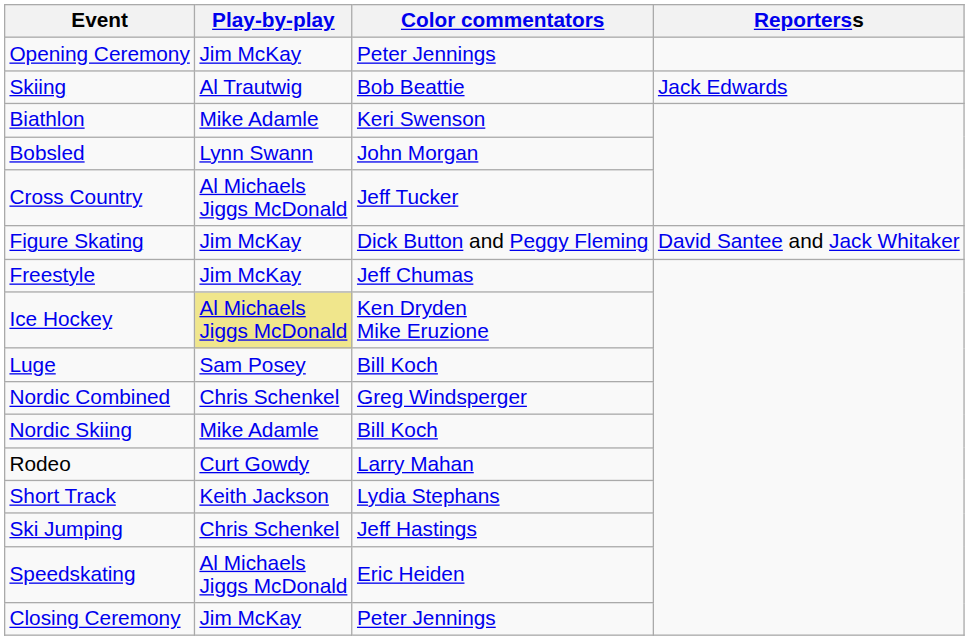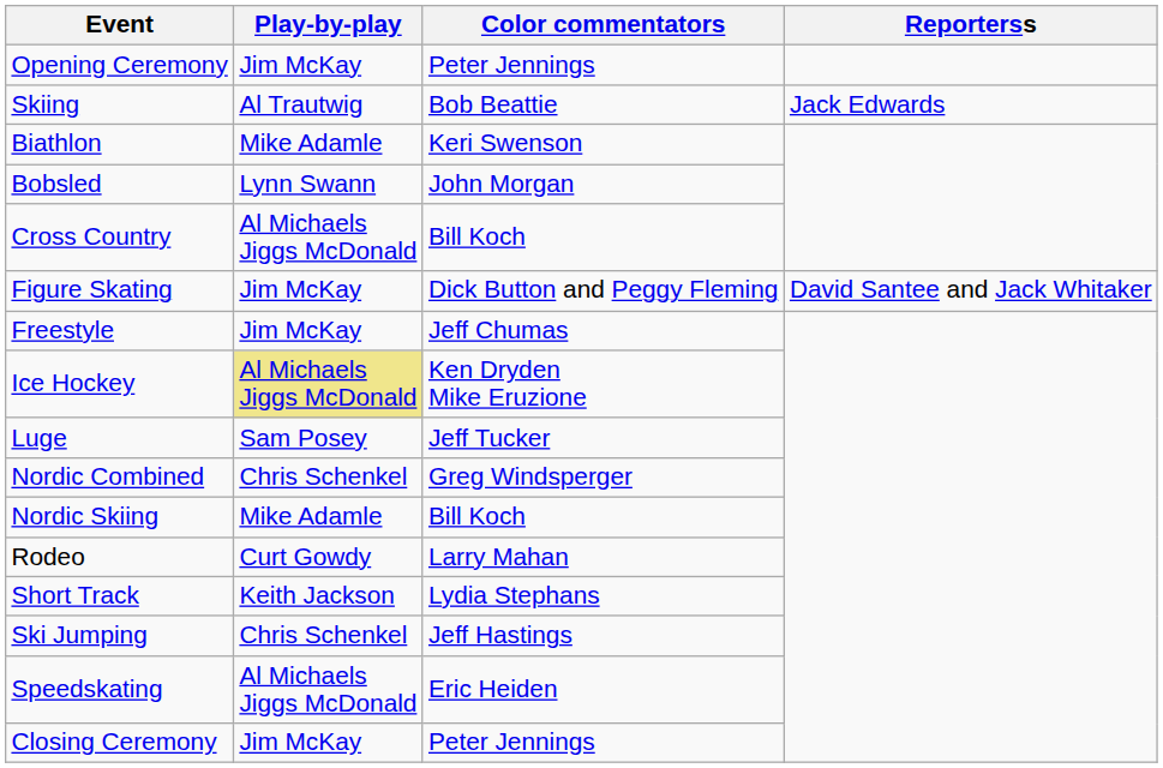 <table class="wikitable">
 <tr>
 <th>Event</th>
 <th><a href='#'>Play-by-play</a></th>
 <th><a href='#'>Color commentators</a></th>
 <th><a href='#'>Reporters</a>s</th>
 </tr>
 <tr>
 <td><a href='#'>Opening Ceremony</a></td>
 <td><a href='#'>Jim McKay</a></td>
 <td><a href='#'>Peter Jennings</a></td>
 </tr>
 <tr>
 <td><a href='#'>Skiing</a></td>
 <td><a href='#'>Al Trautwig</a></td>
 <td><a href='#'>Bob Beattie</a></td>
 <td><a href='#'>Jack Edwards</a></td>
 </tr>
 <tr>
 <td><a href='#'>Biathlon</a></td>
 <td><a href='#'>Mike Adamle</a></td>
 <td><a href='#'>Keri Swenson</a></td>
 </tr>
 <tr>
 <td><a href='#'>Bobsled</a></td>
 <td><a href='#'>Lynn Swann</a></td>
 <td><a href='#'>John Morgan</a></td>
 </tr>
 <tr>
 <td><a href='#'>Cross Country</a></td>
 <td><a href='#'>Al Michaels</a><br><a href='#'>Jiggs McDonald</a></td>
-<td><a href='#'>Jeff Tucker</a></td>
+<td><a href='#'>Bill Koch</a></td>
 </tr>
 <tr>
 <td><a href='#'>Figure Skating</a></td>
 <td><a href='#'>Jim McKay</a></td>
 <td><a href='#'>Dick Button</a> and <a href='#'>Peggy Fleming</a></td>
 <td><a href='#'>David Santee</a> and <a href='#'>Jack Whitaker</a></td>
 </tr>
 <tr>
 <td><a href='#'>Freestyle</a></td>
 <td><a href='#'>Jim McKay</a></td>
 <td><a href='#'>Jeff Chumas</a></td>
 </tr>
 <tr>
 <td><a href='#'>Ice Hockey</a></td>
 <td style="background: khaki;"><a href='#'>Al Michaels</a><br><a href='#'>Jiggs McDonald</a></td>
 <td><a href='#'>Ken Dryden</a><br><a href='#'>Mike Eruzione</a></td>
 </tr>
 <tr>
 <td><a href='#'>Luge</a></td>
 <td><a href='#'>Sam Posey</a></td>
-<td><a href='#'>Bill Koch</a></td>
+<td><a href='#'>Jeff Tucker</a></td>
 </tr>
 <tr>
 <td><a href='#'>Nordic Combined</a></td>
 <td><a href='#'>Chris Schenkel</a></td>
 <td><a href='#'>Greg Windsperger</a></td>
 </tr>
 <tr>
 <td><a href='#'>Nordic Skiing</a></td>
 <td><a href='#'>Mike Adamle</a></td>
 <td><a href='#'>Bill Koch</a></td>
 </tr>
 <tr>
 <td>Rodeo</td>
 <td><a href='#'>Curt Gowdy</a></td>
 <td><a href='#'>Larry Mahan</a></td>
 </tr>
 <tr>
 <td><a href='#'>Short Track</a></td>
 <td><a href='#'>Keith Jackson</a></td>
 <td><a href='#'>Lydia Stephans</a></td>
 </tr>
 <tr>
 <td><a href='#'>Ski Jumping</a></td>
 <td><a href='#'>Chris Schenkel</a></td>
 <td><a href='#'>Jeff Hastings</a></td>
 </tr>
 <tr>
 <td><a href='#'>Speedskating</a></td>
 <td><a href='#'>Al Michaels</a><br><a href='#'>Jiggs McDonald</a></td>
 <td><a href='#'>Eric Heiden</a></td>
 </tr>
 <tr>
 <td><a href='#'>Closing Ceremony</a></td>
 <td><a href='#'>Jim McKay</a></td>
 <td><a href='#'>Peter Jennings</a></td>
 </tr>
 </table>
